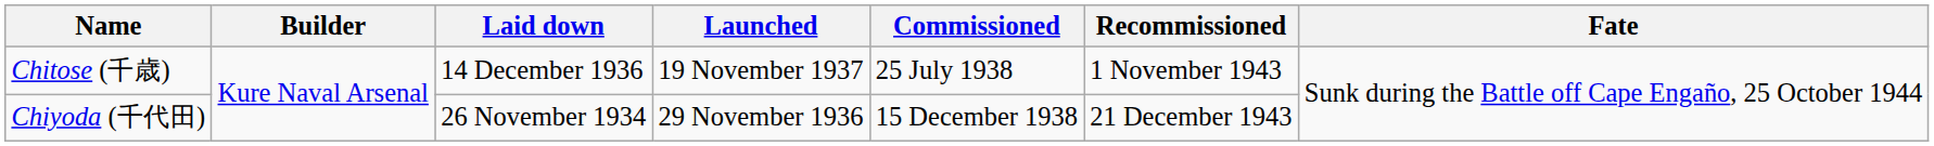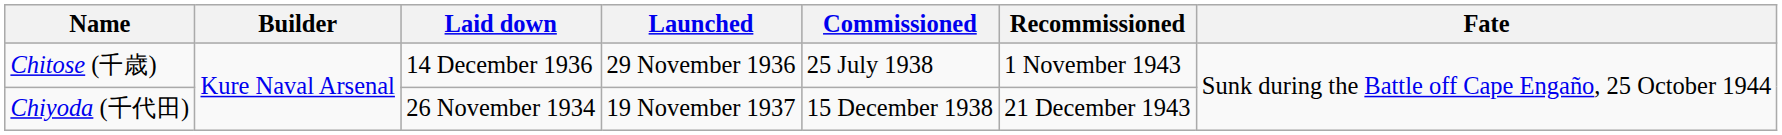 <table class="wikitable plainrowheaders">
 <tr>
 <th scope="col">Name</th>
 <th scope="col">Builder</th>
 <th scope="col"><a href='#'>Laid down</a></th>
 <th scope="col"><a href='#'>Launched</a></th>
 <th scope="col"><a href='#'>Commissioned</a></th>
 <th scope="col">Recommissioned</th>
 <th scope="col">Fate</th>
 </tr>
 <tr>
 <td scope="row"><a href='#'><em>Chitose</em></a> (千歳)</td>
 <td rowspan=2><a href='#'>Kure Naval Arsenal</a></td>
 <td>14 December 1936</td>
-<td>19 November 1937</td>
+<td>29 November 1936</td>
 <td>25 July 1938</td>
 <td>1 November 1943</td>
 <td rowspan=2>Sunk during the <a href='#'>Battle off Cape Engaño</a>, 25 October 1944</td>
 </tr>
 <tr>
 <td scope="row"><a href='#'><em>Chiyoda</em></a> (千代田)</td>
 <td>26 November 1934</td>
-<td>29 November 1936</td>
+<td>19 November 1937</td>
 <td>15 December 1938</td>
 <td>21 December 1943</td>
 </tr>
 </table>
